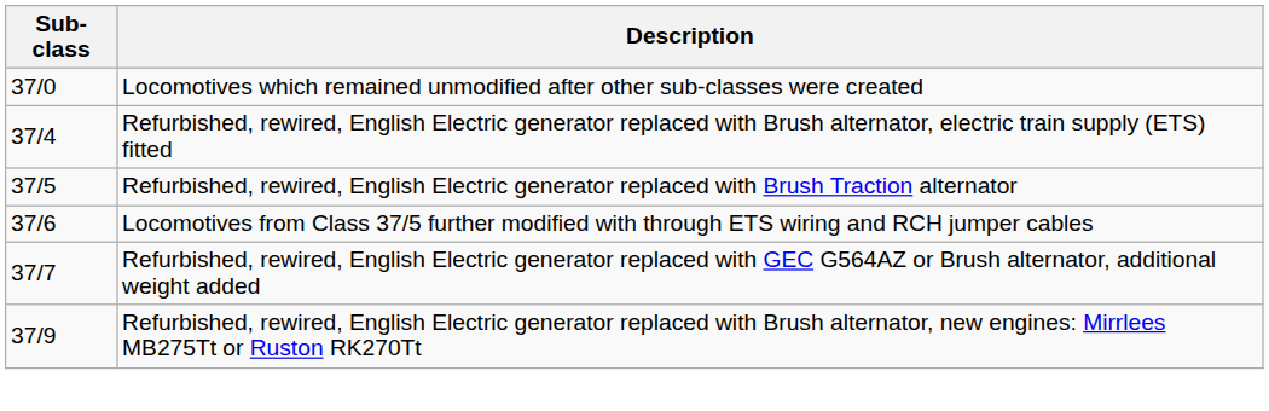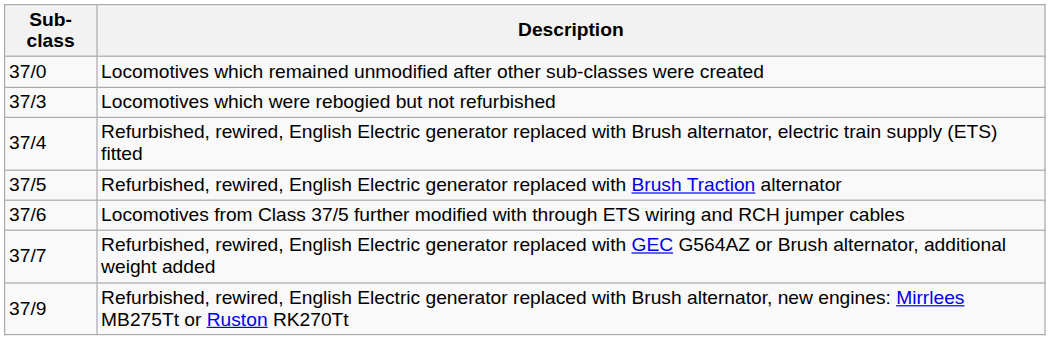 <table class="wikitable">
 <tr>
 <th>Sub-class</th>
 <th align=left>Description</th>
 </tr>
 <tr>
 <td>37/0</td>
 <td>Locomotives which remained unmodified after other sub-classes were created</td>
+</tr>
+<tr>
+<td>37/3</td>
+<td>Locomotives which were rebogied but not refurbished</td>
 </tr>
 <tr>
 <td>37/4</td>
 <td>Refurbished, rewired, English Electric generator replaced with Brush alternator, electric train supply (ETS) fitted</td>
 </tr>
 <tr>
 <td>37/5</td>
 <td>Refurbished, rewired, English Electric generator replaced with <a href='#'>Brush Traction</a> alternator</td>
 </tr>
 <tr>
 <td>37/6</td>
 <td>Locomotives from Class 37/5 further modified with through ETS wiring and RCH jumper cables</td>
 </tr>
 <tr>
 <td>37/7</td>
 <td>Refurbished, rewired, English Electric generator replaced with <a href='#'>GEC</a> G564AZ or Brush alternator, additional weight added</td>
 </tr>
 <tr>
 <td>37/9</td>
 <td>Refurbished, rewired, English Electric generator replaced with Brush alternator, new engines: <a href='#'>Mirrlees</a> MB275Tt or <a href='#'>Ruston</a> RK270Tt</td>
 </tr>
 </table>
